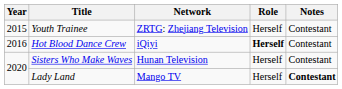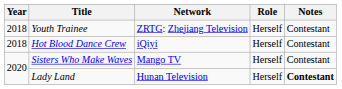 <table class="wikitable">
 <tr style>
 <th>Year</th>
 <th>Title</th>
 <th>Network</th>
 <th>Role</th>
 <th>Notes</th>
 </tr>
 <tr>
-<td>2015</td>
+<td>2018</td>
 <td><em>Youth Trainee</em></td>
 <td><a href='#'>ZRTG</a>: <a href='#'>Zhejiang Television</a></td>
 <td>Herself</td>
 <td>Contestant</td>
 </tr>
 <tr>
-<td>2016</td>
+<td>2018</td>
 <td><em><a href='#'>Hot Blood Dance Crew</a></em></td>
 <td><a href='#'>iQiyi</a></td>
-<td><strong>Herself</strong></td>
+<td>Herself</td>
 <td>Contestant</td>
 </tr>
 <tr>
 <td rowspan=2>2020</td>
 <td><em><a href='#'>Sisters Who Make Waves</a></em></td>
-<td><a href='#'>Hunan Television</a></td>
+<td><a href='#'>Mango TV</a></td>
 <td>Herself</td>
 <td>Contestant</td>
 </tr>
 <tr>
 <td><em>Lady Land</em></td>
-<td><a href='#'>Mango TV</a></td>
+<td><a href='#'>Hunan Television</a></td>
 <td>Herself</td>
 <td><strong>Contestant</strong></td>
 </tr>
 </table>
